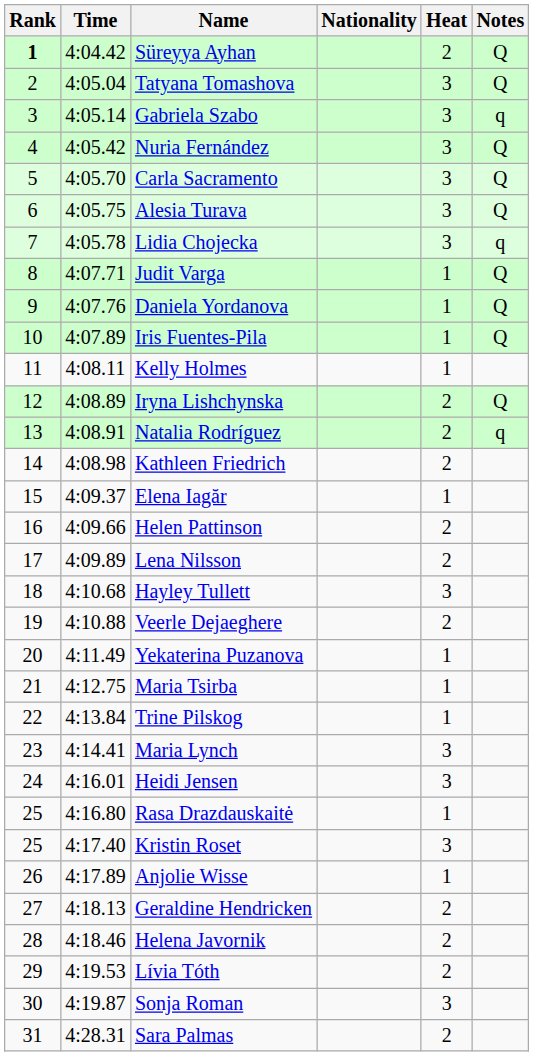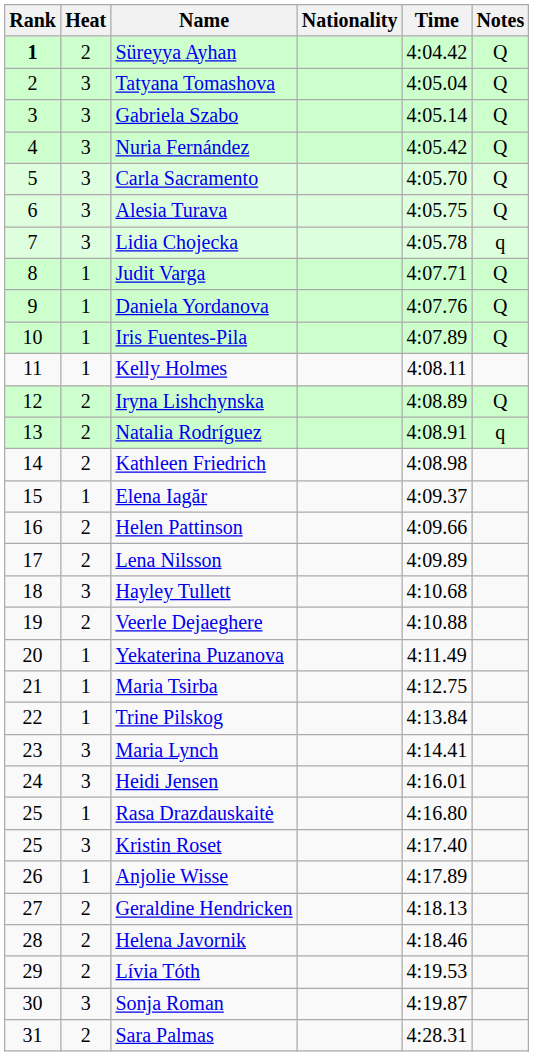 <table class="wikitable sortable" style="text-align:center">
 <tr>
 <th>Rank</th>
-<th>Time</th>
+<th>Heat</th>
 <th>Name</th>
 <th>Nationality</th>
-<th>Heat</th>
+<th>Time</th>
 <th>Notes</th>
 </tr>
 <tr bgcolor=ccffcc>
 <td><strong>1</strong></td>
-<td>4:04.42</td>
+<td>2</td>
 <td align=left><a href='#'>Süreyya Ayhan</a></td>
 <td align=left></td>
-<td>2</td>
+<td>4:04.42</td>
 <td>Q</td>
 </tr>
 <tr bgcolor=ccffcc>
 <td>2</td>
-<td>4:05.04</td>
+<td>3</td>
 <td align=left><a href='#'>Tatyana Tomashova</a></td>
 <td align=left></td>
-<td>3</td>
+<td>4:05.04</td>
 <td>Q</td>
 </tr>
 <tr bgcolor=ccffcc>
 <td>3</td>
-<td>4:05.14</td>
+<td>3</td>
 <td align=left><a href='#'>Gabriela Szabo</a></td>
 <td align=left></td>
-<td>3</td>
-<td>q</td>
+<td>4:05.14</td>
+<td>Q</td>
 </tr>
 <tr bgcolor=ccffcc>
 <td>4</td>
-<td>4:05.42</td>
+<td>3</td>
 <td align=left><a href='#'>Nuria Fernández</a></td>
 <td align=left></td>
-<td>3</td>
+<td>4:05.42</td>
 <td>Q</td>
 </tr>
 <tr bgcolor=ddffdd>
 <td>5</td>
-<td>4:05.70</td>
+<td>3</td>
 <td align=left><a href='#'>Carla Sacramento</a></td>
 <td align=left></td>
-<td>3</td>
+<td>4:05.70</td>
 <td>Q</td>
 </tr>
 <tr bgcolor=ddffdd>
 <td>6</td>
-<td>4:05.75</td>
+<td>3</td>
 <td align=left><a href='#'>Alesia Turava</a></td>
 <td align=left></td>
-<td>3</td>
+<td>4:05.75</td>
 <td>Q</td>
 </tr>
 <tr bgcolor=ddffdd>
 <td>7</td>
-<td>4:05.78</td>
+<td>3</td>
 <td align=left><a href='#'>Lidia Chojecka</a></td>
 <td align=left></td>
-<td>3</td>
+<td>4:05.78</td>
 <td>q</td>
 </tr>
 <tr bgcolor=ccffcc>
 <td>8</td>
-<td>4:07.71</td>
+<td>1</td>
 <td align=left><a href='#'>Judit Varga</a></td>
 <td align=left></td>
-<td>1</td>
+<td>4:07.71</td>
 <td>Q</td>
 </tr>
 <tr bgcolor=ccffcc>
 <td>9</td>
-<td>4:07.76</td>
+<td>1</td>
 <td align=left><a href='#'>Daniela Yordanova</a></td>
 <td align=left></td>
-<td>1</td>
+<td>4:07.76</td>
 <td>Q</td>
 </tr>
 <tr bgcolor=ccffcc>
 <td>10</td>
-<td>4:07.89</td>
+<td>1</td>
 <td align=left><a href='#'>Iris Fuentes-Pila</a></td>
 <td align=left></td>
-<td>1</td>
+<td>4:07.89</td>
 <td>Q</td>
 </tr>
 <tr>
 <td>11</td>
-<td>4:08.11</td>
+<td>1</td>
 <td align=left><a href='#'>Kelly Holmes</a></td>
 <td align=left></td>
-<td>1</td>
+<td>4:08.11</td>
 <td></td>
 </tr>
 <tr bgcolor=ccffcc>
 <td>12</td>
-<td>4:08.89</td>
+<td>2</td>
 <td align=left><a href='#'>Iryna Lishchynska</a></td>
 <td align=left></td>
-<td>2</td>
+<td>4:08.89</td>
 <td>Q</td>
 </tr>
 <tr bgcolor=ccffcc>
 <td>13</td>
-<td>4:08.91</td>
+<td>2</td>
 <td align=left><a href='#'>Natalia Rodríguez</a></td>
 <td align=left></td>
-<td>2</td>
+<td>4:08.91</td>
 <td>q</td>
 </tr>
 <tr>
 <td>14</td>
-<td>4:08.98</td>
+<td>2</td>
 <td align=left><a href='#'>Kathleen Friedrich</a></td>
 <td align=left></td>
-<td>2</td>
+<td>4:08.98</td>
 <td></td>
 </tr>
 <tr>
 <td>15</td>
-<td>4:09.37</td>
+<td>1</td>
 <td align=left><a href='#'>Elena Iagăr</a></td>
 <td align=left></td>
-<td>1</td>
+<td>4:09.37</td>
 <td></td>
 </tr>
 <tr>
 <td>16</td>
-<td>4:09.66</td>
+<td>2</td>
 <td align=left><a href='#'>Helen Pattinson</a></td>
 <td align=left></td>
-<td>2</td>
+<td>4:09.66</td>
 <td></td>
 </tr>
 <tr>
 <td>17</td>
-<td>4:09.89</td>
+<td>2</td>
 <td align=left><a href='#'>Lena Nilsson</a></td>
 <td align=left></td>
-<td>2</td>
+<td>4:09.89</td>
 <td></td>
 </tr>
 <tr>
 <td>18</td>
-<td>4:10.68</td>
+<td>3</td>
 <td align=left><a href='#'>Hayley Tullett</a></td>
 <td align=left></td>
-<td>3</td>
+<td>4:10.68</td>
 <td></td>
 </tr>
 <tr>
 <td>19</td>
-<td>4:10.88</td>
+<td>2</td>
 <td align=left><a href='#'>Veerle Dejaeghere</a></td>
 <td align=left></td>
-<td>2</td>
+<td>4:10.88</td>
 <td></td>
 </tr>
 <tr>
 <td>20</td>
-<td>4:11.49</td>
+<td>1</td>
 <td align=left><a href='#'>Yekaterina Puzanova</a></td>
 <td align=left></td>
-<td>1</td>
+<td>4:11.49</td>
 <td></td>
 </tr>
 <tr>
 <td>21</td>
-<td>4:12.75</td>
+<td>1</td>
 <td align=left><a href='#'>Maria Tsirba</a></td>
 <td align=left></td>
-<td>1</td>
+<td>4:12.75</td>
 <td></td>
 </tr>
 <tr>
 <td>22</td>
-<td>4:13.84</td>
+<td>1</td>
 <td align=left><a href='#'>Trine Pilskog</a></td>
 <td align=left></td>
-<td>1</td>
+<td>4:13.84</td>
 <td></td>
 </tr>
 <tr>
 <td>23</td>
-<td>4:14.41</td>
+<td>3</td>
 <td align=left><a href='#'>Maria Lynch</a></td>
 <td align=left></td>
-<td>3</td>
+<td>4:14.41</td>
 <td></td>
 </tr>
 <tr>
 <td>24</td>
-<td>4:16.01</td>
+<td>3</td>
 <td align=left><a href='#'>Heidi Jensen</a></td>
 <td align=left></td>
-<td>3</td>
+<td>4:16.01</td>
 <td></td>
 </tr>
 <tr>
 <td>25</td>
-<td>4:16.80</td>
+<td>1</td>
 <td align=left><a href='#'>Rasa Drazdauskaitė</a></td>
 <td align=left></td>
-<td>1</td>
+<td>4:16.80</td>
 <td></td>
 </tr>
 <tr>
 <td>25</td>
-<td>4:17.40</td>
+<td>3</td>
 <td align=left><a href='#'>Kristin Roset</a></td>
 <td align=left></td>
-<td>3</td>
+<td>4:17.40</td>
 <td></td>
 </tr>
 <tr>
 <td>26</td>
-<td>4:17.89</td>
+<td>1</td>
 <td align=left><a href='#'>Anjolie Wisse</a></td>
 <td align=left></td>
-<td>1</td>
+<td>4:17.89</td>
 <td></td>
 </tr>
 <tr>
 <td>27</td>
-<td>4:18.13</td>
+<td>2</td>
 <td align=left><a href='#'>Geraldine Hendricken</a></td>
 <td align=left></td>
-<td>2</td>
+<td>4:18.13</td>
 <td></td>
 </tr>
 <tr>
 <td>28</td>
-<td>4:18.46</td>
+<td>2</td>
 <td align=left><a href='#'>Helena Javornik</a></td>
 <td align=left></td>
-<td>2</td>
+<td>4:18.46</td>
 <td></td>
 </tr>
 <tr>
 <td>29</td>
-<td>4:19.53</td>
+<td>2</td>
 <td align=left><a href='#'>Lívia Tóth</a></td>
 <td align=left></td>
-<td>2</td>
+<td>4:19.53</td>
 <td></td>
 </tr>
 <tr>
 <td>30</td>
-<td>4:19.87</td>
+<td>3</td>
 <td align=left><a href='#'>Sonja Roman</a></td>
 <td align=left></td>
-<td>3</td>
+<td>4:19.87</td>
 <td></td>
 </tr>
 <tr>
 <td>31</td>
-<td>4:28.31</td>
+<td>2</td>
 <td align=left><a href='#'>Sara Palmas</a></td>
 <td align=left></td>
-<td>2</td>
+<td>4:28.31</td>
 <td></td>
 </tr>
 </table>
